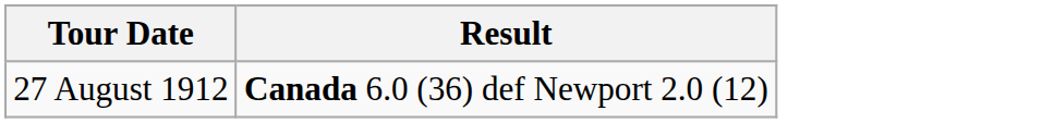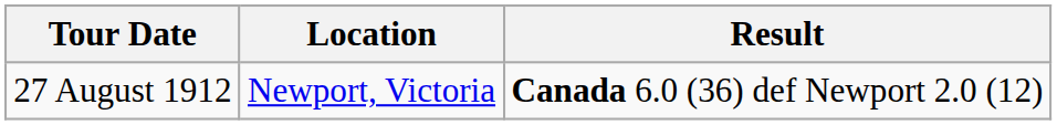 <table class="wikitable" style="font-size: 95%;">
 <tr>
 <th>Tour Date</th>
+<th>Location</th>
 <th>Result</th>
 </tr>
 <tr>
 <td>27 August 1912</td>
+<td><a href='#'>Newport, Victoria</a></td>
 <td><strong>Canada</strong> 6.0 (36) def Newport 2.0 (12)</td>
 </tr>
 </table>
